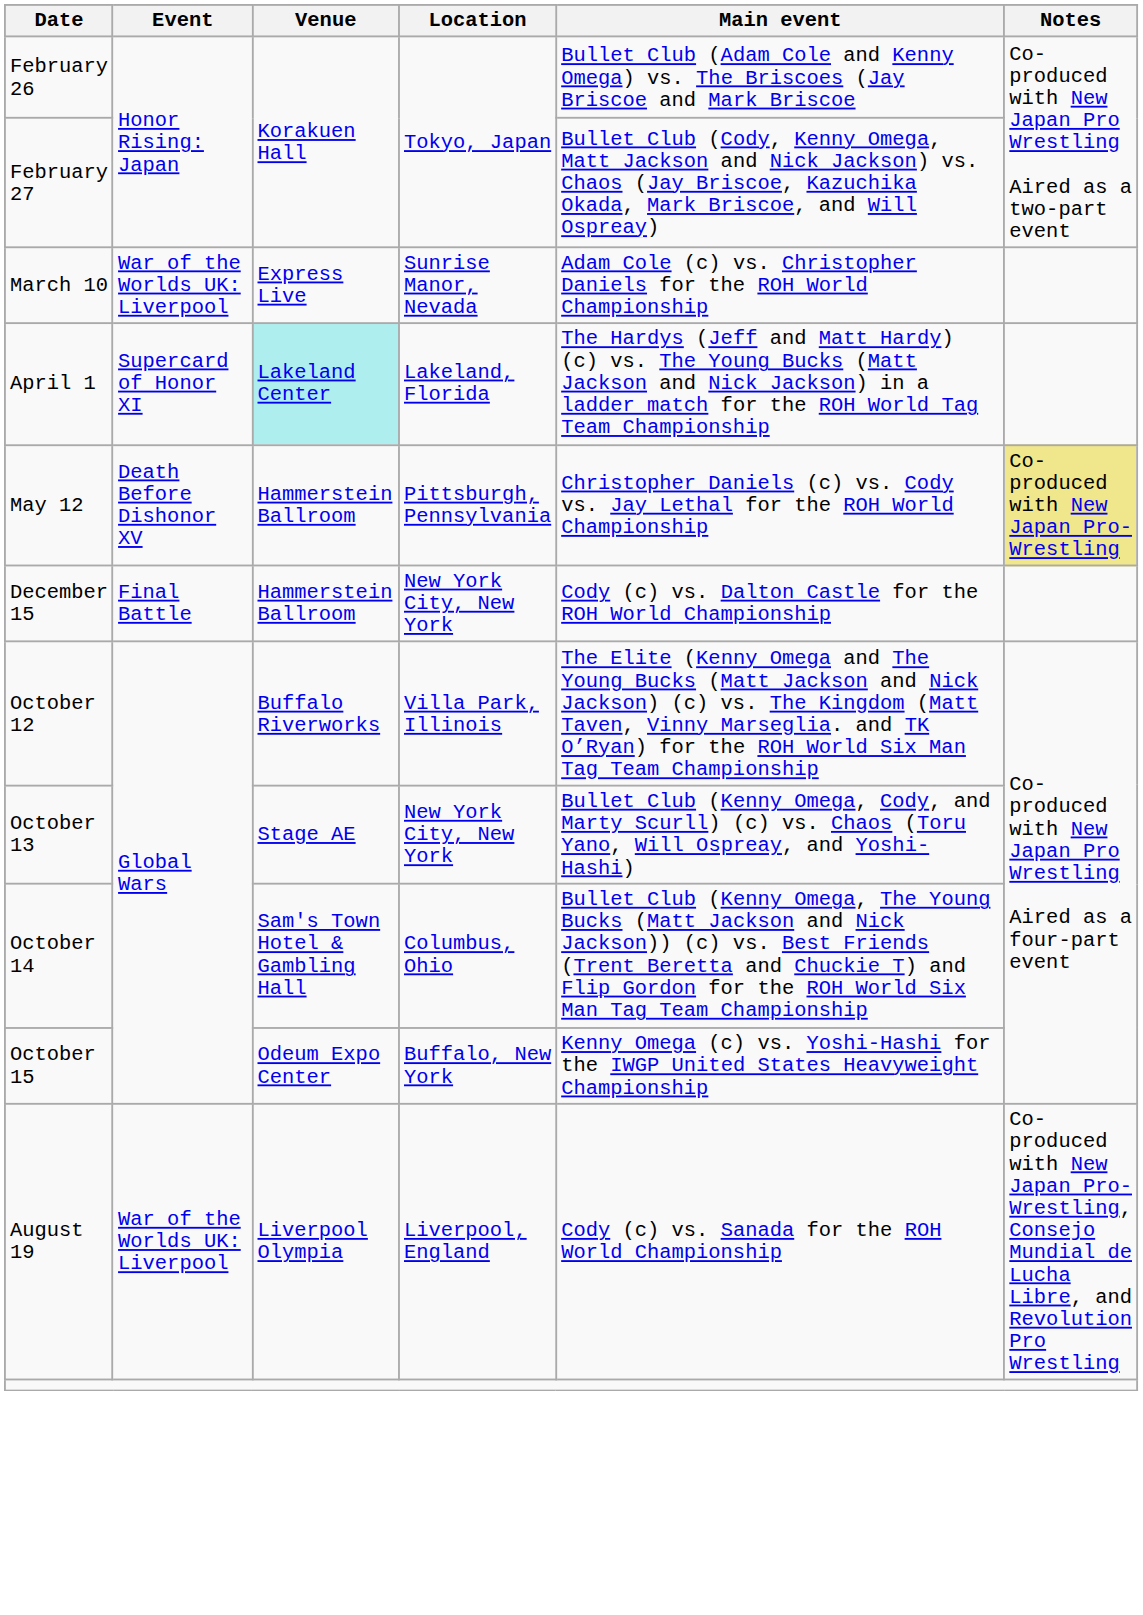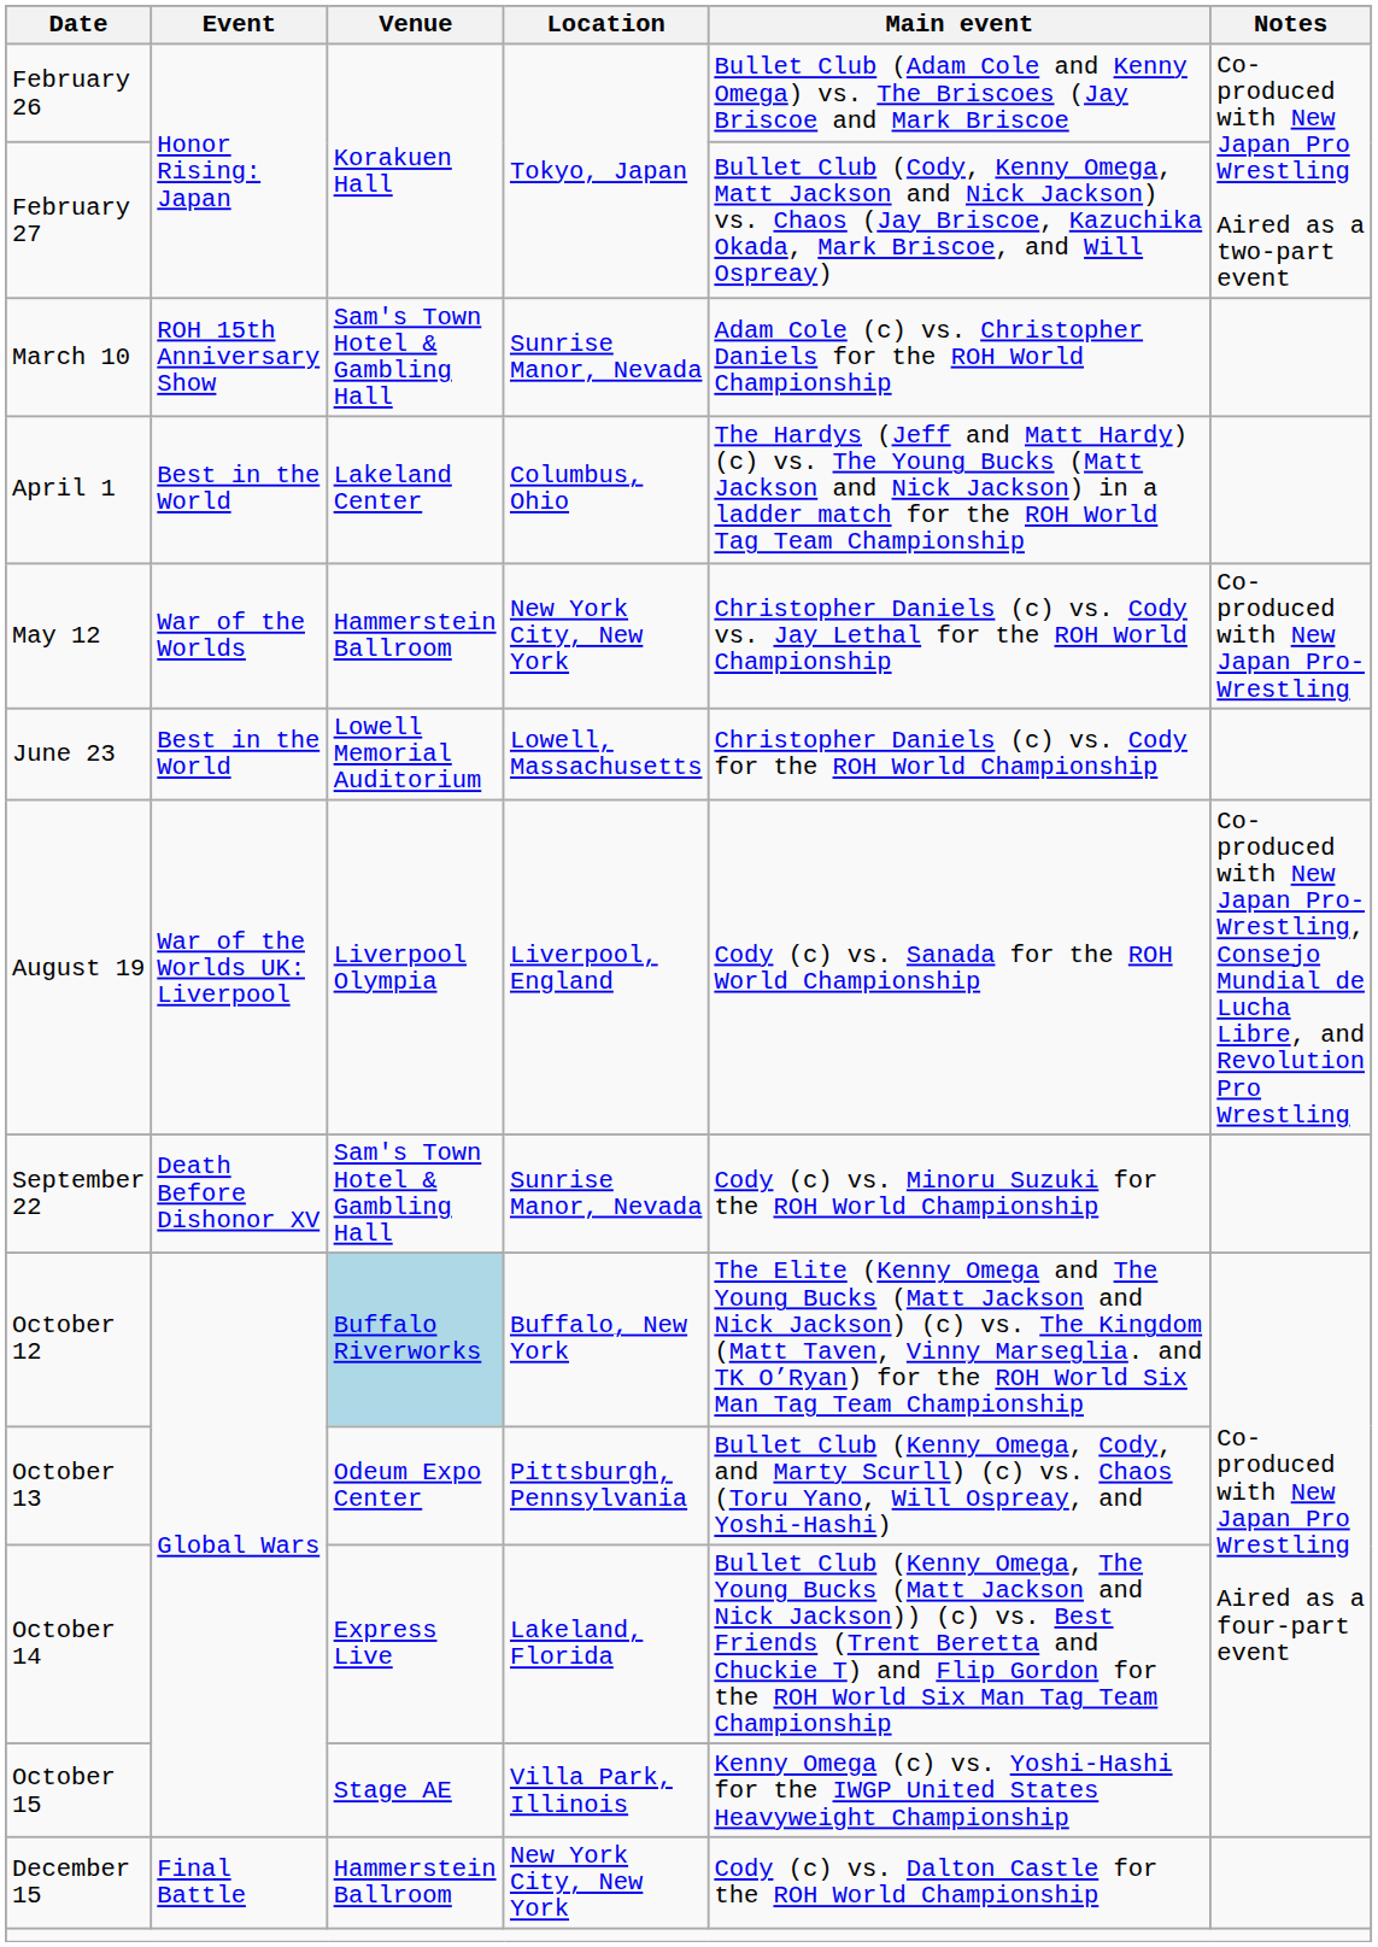 <table class="sortable wikitable succession-box" style="font-size:85%;">
 <tr>
 <th width=7%>Date</th>
 <th width=13%>Event</th>
 <th width=13%>Venue</th>
 <th width=13%>Location</th>
 <th width=50%>Main event</th>
 <th width=13%>Notes</th>
 </tr>
 <tr>
 <td>February 26</td>
 <td rowspan="2"><a href='#'>Honor Rising: Japan</a></td>
 <td rowspan="2"><a href='#'>Korakuen Hall</a></td>
 <td rowspan="2"><a href='#'>Tokyo, Japan</a></td>
 <td><a href='#'>Bullet Club</a> (<a href='#'>Adam Cole</a> and <a href='#'>Kenny Omega</a>) vs. <a href='#'>The Briscoes</a> (<a href='#'>Jay Briscoe</a> and <a href='#'>Mark Briscoe</a></td>
 <td rowspan="2">Co-produced with <a href='#'>New Japan Pro Wrestling</a><br><br>Aired as a two-part event</td>
 </tr>
 <tr>
 <td>February 27</td>
 <td><a href='#'>Bullet Club</a> (<a href='#'>Cody</a>, <a href='#'>Kenny Omega</a>, <a href='#'>Matt Jackson</a> and <a href='#'>Nick Jackson</a>) vs. <a href='#'>Chaos</a> (<a href='#'>Jay Briscoe</a>, <a href='#'>Kazuchika Okada</a>, <a href='#'>Mark Briscoe</a>, and <a href='#'>Will Ospreay</a>)</td>
 </tr>
 <tr>
 <td>March 10</td>
-<td><a href='#'>War of the Worlds UK: Liverpool</a></td>
-<td><a href='#'>Express Live</a></td>
+<td><a href='#'>ROH 15th Anniversary Show</a></td>
+<td><a href='#'>Sam's Town Hotel & Gambling Hall</a></td>
 <td><a href='#'>Sunrise Manor, Nevada</a></td>
 <td><a href='#'>Adam Cole</a> (c) vs. <a href='#'>Christopher Daniels</a> for the <a href='#'>ROH World Championship</a></td>
 <td></td>
 </tr>
 <tr>
 <td>April 1</td>
-<td><a href='#'>Supercard of Honor XI</a></td>
-<td style="background: paleturquoise;"><a href='#'>Lakeland Center</a></td>
-<td><a href='#'>Lakeland, Florida</a></td>
+<td><a href='#'>Best in the World</a></td>
+<td><a href='#'>Lakeland Center</a></td>
+<td><a href='#'>Columbus, Ohio</a></td>
 <td><a href='#'>The Hardys</a> (<a href='#'>Jeff</a> and <a href='#'>Matt Hardy</a>) (c) vs. <a href='#'>The Young Bucks</a> (<a href='#'>Matt Jackson</a> and <a href='#'>Nick Jackson</a>) in a <a href='#'>ladder match</a> for the <a href='#'>ROH World Tag Team Championship</a></td>
 <td></td>
 </tr>
 <tr>
 <td>May 12</td>
+<td><a href='#'>War of the Worlds</a></td>
+<td><a href='#'>Hammerstein Ballroom</a></td>
+<td><a href='#'>New York City, New York</a></td>
+<td><a href='#'>Christopher Daniels</a> (c) vs. <a href='#'>Cody</a> vs. <a href='#'>Jay Lethal</a> for the <a href='#'>ROH World Championship</a></td>
+<td>Co-produced with <a href='#'>New Japan Pro-Wrestling</a></td>
+</tr>
+<tr>
+<td>June 23</td>
+<td><a href='#'>Best in the World</a></td>
+<td><a href='#'>Lowell Memorial Auditorium</a></td>
+<td><a href='#'>Lowell, Massachusetts</a></td>
+<td><a href='#'>Christopher Daniels</a> (c) vs. <a href='#'>Cody</a> for the <a href='#'>ROH World Championship</a></td>
+<td></td>
+</tr>
+<tr>
+<td>August 19</td>
+<td><a href='#'>War of the Worlds UK: Liverpool</a></td>
+<td><a href='#'>Liverpool Olympia</a></td>
+<td><a href='#'>Liverpool, England</a></td>
+<td><a href='#'>Cody</a> (c) vs. <a href='#'>Sanada</a> for the <a href='#'>ROH World Championship</a></td>
+<td>Co-produced with <a href='#'>New Japan Pro-Wrestling</a>, <a href='#'>Consejo Mundial de Lucha Libre</a>, and <a href='#'>Revolution Pro Wrestling</a></td>
+</tr>
+<tr>
+<td>September 22</td>
 <td><a href='#'>Death Before Dishonor XV</a></td>
-<td><a href='#'>Hammerstein Ballroom</a></td>
+<td><a href='#'>Sam's Town Hotel & Gambling Hall</a></td>
+<td><a href='#'>Sunrise Manor, Nevada</a></td>
+<td><a href='#'>Cody</a> (c) vs. <a href='#'>Minoru Suzuki</a> for the <a href='#'>ROH World Championship</a></td>
+<td></td>
+</tr>
+<tr>
+<td>October 12</td>
+<td rowspan="4"><a href='#'>Global Wars</a></td>
+<td style="background: lightblue;"><a href='#'>Buffalo Riverworks</a></td>
+<td><a href='#'>Buffalo, New York</a></td>
+<td><a href='#'>The Elite</a> (<a href='#'>Kenny Omega</a> and <a href='#'>The Young Bucks</a> (<a href='#'>Matt Jackson</a> and <a href='#'>Nick Jackson</a>) (c) vs. <a href='#'>The Kingdom</a> (<a href='#'>Matt Taven</a>, <a href='#'>Vinny Marseglia</a>. and <a href='#'>TK O’Ryan</a>) for the <a href='#'>ROH World Six Man Tag Team Championship</a></td>
+<td rowspan="4">Co-produced with <a href='#'>New Japan Pro Wrestling</a><br><br>Aired as a four-part event</td>
+</tr>
+<tr>
+<td>October 13</td>
+<td><a href='#'>Odeum Expo Center</a></td>
 <td><a href='#'>Pittsburgh, Pennsylvania</a></td>
-<td><a href='#'>Christopher Daniels</a> (c) vs. <a href='#'>Cody</a> vs. <a href='#'>Jay Lethal</a> for the <a href='#'>ROH World Championship</a></td>
-<td style="background: khaki;">Co-produced with <a href='#'>New Japan Pro-Wrestling</a></td>
+<td><a href='#'>Bullet Club</a> (<a href='#'>Kenny Omega</a>, <a href='#'>Cody</a>, and <a href='#'>Marty Scurll</a>) (c) vs. <a href='#'>Chaos</a> (<a href='#'>Toru Yano</a>, <a href='#'>Will Ospreay</a>, and <a href='#'>Yoshi-Hashi</a>)</td>
+</tr>
+<tr>
+<td>October 14</td>
+<td><a href='#'>Express Live</a></td>
+<td><a href='#'>Lakeland, Florida</a></td>
+<td><a href='#'>Bullet Club</a> (<a href='#'>Kenny Omega</a>, <a href='#'>The Young Bucks</a> (<a href='#'>Matt Jackson</a> and <a href='#'>Nick Jackson</a>)) (c) vs. <a href='#'>Best Friends</a> (<a href='#'>Trent Beretta</a> and <a href='#'>Chuckie T</a>) and <a href='#'>Flip Gordon</a> for the <a href='#'>ROH World Six Man Tag Team Championship</a></td>
+</tr>
+<tr>
+<td>October 15</td>
+<td><a href='#'>Stage AE</a></td>
+<td><a href='#'>Villa Park, Illinois</a></td>
+<td><a href='#'>Kenny Omega</a> (c) vs. <a href='#'>Yoshi-Hashi</a> for the <a href='#'>IWGP United States Heavyweight Championship</a></td>
 </tr>
 <tr>
 <td>December 15</td>
 <td><a href='#'>Final Battle</a></td>
 <td><a href='#'>Hammerstein Ballroom</a></td>
 <td><a href='#'>New York City, New York</a></td>
 <td><a href='#'>Cody</a> (c) vs. <a href='#'>Dalton Castle</a> for the <a href='#'>ROH World Championship</a></td>
 <td></td>
 </tr>
 <tr>
-<td>October 12</td>
-<td rowspan="4"><a href='#'>Global Wars</a></td>
-<td><a href='#'>Buffalo Riverworks</a></td>
-<td><a href='#'>Villa Park, Illinois</a></td>
-<td><a href='#'>The Elite</a> (<a href='#'>Kenny Omega</a> and <a href='#'>The Young Bucks</a> (<a href='#'>Matt Jackson</a> and <a href='#'>Nick Jackson</a>) (c) vs. <a href='#'>The Kingdom</a> (<a href='#'>Matt Taven</a>, <a href='#'>Vinny Marseglia</a>. and <a href='#'>TK O’Ryan</a>) for the <a href='#'>ROH World Six Man Tag Team Championship</a></td>
-<td rowspan="4">Co-produced with <a href='#'>New Japan Pro Wrestling</a><br><br>Aired as a four-part event</td>
-</tr>
-<tr>
-<td>October 13</td>
-<td><a href='#'>Stage AE</a></td>
-<td><a href='#'>New York City, New York</a></td>
-<td><a href='#'>Bullet Club</a> (<a href='#'>Kenny Omega</a>, <a href='#'>Cody</a>, and <a href='#'>Marty Scurll</a>) (c) vs. <a href='#'>Chaos</a> (<a href='#'>Toru Yano</a>, <a href='#'>Will Ospreay</a>, and <a href='#'>Yoshi-Hashi</a>)</td>
-</tr>
-<tr>
-<td>October 14</td>
-<td><a href='#'>Sam's Town Hotel & Gambling Hall</a></td>
-<td><a href='#'>Columbus, Ohio</a></td>
-<td><a href='#'>Bullet Club</a> (<a href='#'>Kenny Omega</a>, <a href='#'>The Young Bucks</a> (<a href='#'>Matt Jackson</a> and <a href='#'>Nick Jackson</a>)) (c) vs. <a href='#'>Best Friends</a> (<a href='#'>Trent Beretta</a> and <a href='#'>Chuckie T</a>) and <a href='#'>Flip Gordon</a> for the <a href='#'>ROH World Six Man Tag Team Championship</a></td>
-</tr>
-<tr>
-<td>October 15</td>
-<td><a href='#'>Odeum Expo Center</a></td>
-<td><a href='#'>Buffalo, New York</a></td>
-<td><a href='#'>Kenny Omega</a> (c) vs. <a href='#'>Yoshi-Hashi</a> for the <a href='#'>IWGP United States Heavyweight Championship</a></td>
-</tr>
-<tr>
-<td>August 19</td>
-<td><a href='#'>War of the Worlds UK: Liverpool</a></td>
-<td><a href='#'>Liverpool Olympia</a></td>
-<td><a href='#'>Liverpool, England</a></td>
-<td><a href='#'>Cody</a> (c) vs. <a href='#'>Sanada</a> for the <a href='#'>ROH World Championship</a></td>
-<td>Co-produced with <a href='#'>New Japan Pro-Wrestling</a>, <a href='#'>Consejo Mundial de Lucha Libre</a>, and <a href='#'>Revolution Pro Wrestling</a></td>
-</tr>
-<tr>
 <td colspan="6"></td>
 </tr>
 </table>
